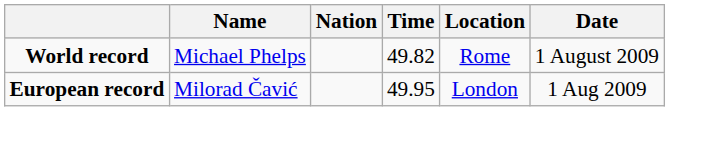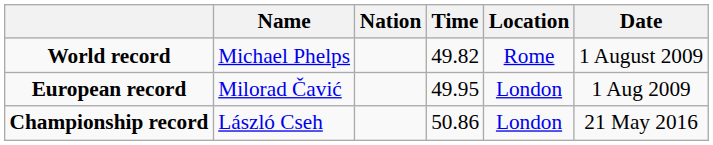 <table class=wikitable style=text-align:center>
 <tr>
 <th></th>
 <th>Name</th>
 <th>Nation</th>
 <th>Time</th>
 <th>Location</th>
 <th>Date</th>
 </tr>
 <tr>
 <td><strong>World record</strong></td>
 <td align=left><a href='#'>Michael Phelps</a></td>
 <td align=left></td>
 <td align=left>49.82</td>
 <td><a href='#'>Rome</a></td>
 <td>1 August 2009</td>
 </tr>
 <tr>
 <td><strong>European record</strong></td>
 <td align=left><a href='#'>Milorad Čavić</a></td>
 <td align=left></td>
 <td align=left>49.95</td>
 <td><a href='#'>London</a></td>
 <td>1 Aug 2009</td>
 </tr>
+<tr>
+<td><strong>Championship record</strong></td>
+<td align=left><a href='#'>László Cseh</a></td>
+<td align=left></td>
+<td align=left>50.86</td>
+<td><a href='#'>London</a></td>
+<td>21 May 2016</td>
+</tr>
 </table>
